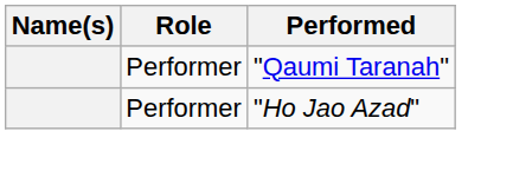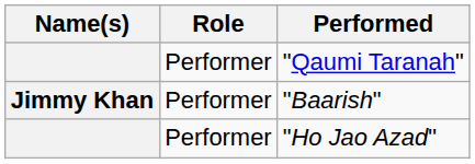 <table class="wikitable sortable plainrowheaders">
 <tr>
 <th scope="col">Name(s)</th>
 <th scope="col">Role</th>
 <th scope="col">Performed</th>
 </tr>
 <tr>
 <th scope="row"></th>
 <td>Performer</td>
 <td>"<a href='#'>Qaumi Taranah</a>"</td>
 </tr>
 <tr>
+<th scope="row">Jimmy Khan</th>
+<td>Performer</td>
+<td>"<em>Baarish</em>"</td>
+</tr>
+<tr>
 <th scope="row"></th>
 <td>Performer</td>
 <td>"<em>Ho Jao Azad</em>"</td>
 </tr>
 </table>
